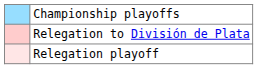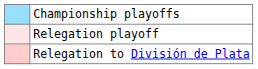 <table bgcolor="#f7f8ff" cellpadding="3" cellspacing="0" border="1" style="font-size: 95%; border: gray solid 1px; border-collapse: collapse;text-align:center;">
 <tr>
 <td style="background: #97DEFF;" width="20"></td>
 <td bgcolor="#ffffff" align=left>Championship playoffs</td>
 </tr>
 <tr>
+<td style="background: #FFE6E6" width="20"></td>
+<td bgcolor="#ffffff" align=left>Relegation playoff</td>
+</tr>
+<tr>
 <td style="background: #FFCCCC" width="20"></td>
 <td bgcolor="#ffffff" align=left>Relegation to <a href='#'>División de Plata</a></td>
 </tr>
-<tr>
-<td style="background: #FFE6E6" width="20"></td>
-<td bgcolor="#ffffff" align=left>Relegation playoff</td>
-</tr>
 </table>
